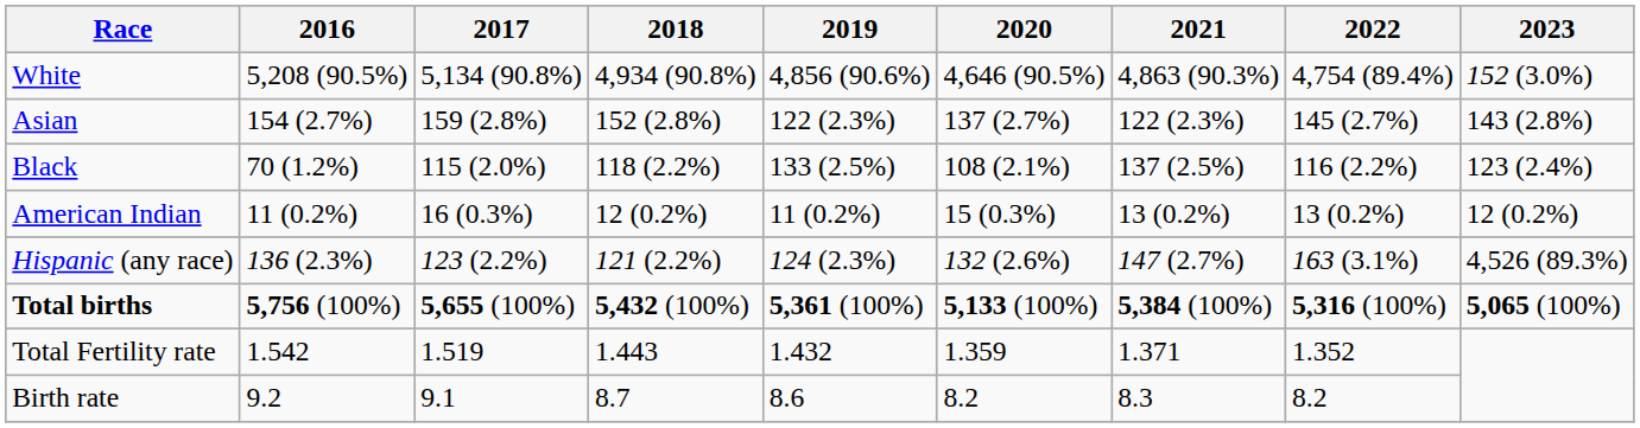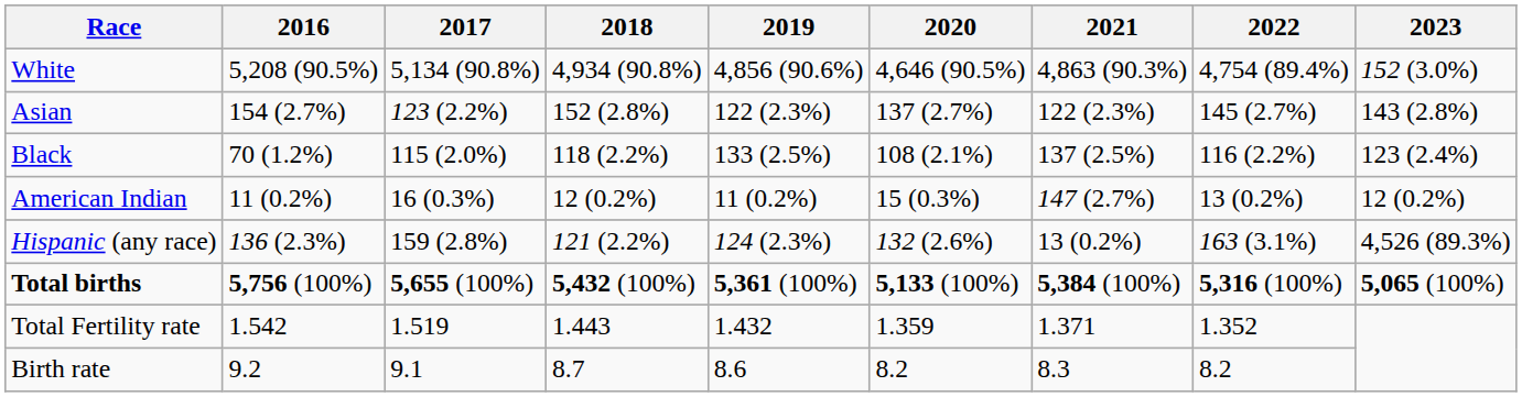 <table class="wikitable" style="font-size: 90%;">
 <tr>
 <th><a href='#'>Race</a></th>
 <th>2016</th>
 <th>2017</th>
 <th>2018</th>
 <th>2019</th>
 <th>2020</th>
 <th>2021</th>
 <th>2022</th>
 <th>2023</th>
 </tr>
 <tr>
 <td><a href='#'>White</a></td>
 <td>5,208 (90.5%)</td>
 <td>5,134 (90.8%)</td>
 <td>4,934 (90.8%)</td>
 <td>4,856 (90.6%)</td>
 <td>4,646 (90.5%)</td>
 <td>4,863 (90.3%)</td>
 <td>4,754 (89.4%)</td>
 <td><em>152</em> (3.0%)</td>
 </tr>
 <tr>
 <td><a href='#'>Asian</a></td>
 <td>154 (2.7%)</td>
-<td>159 (2.8%)</td>
+<td><em>123</em> (2.2%)</td>
 <td>152 (2.8%)</td>
 <td>122 (2.3%)</td>
 <td>137 (2.7%)</td>
 <td>122 (2.3%)</td>
 <td>145 (2.7%)</td>
 <td>143 (2.8%)</td>
 </tr>
 <tr>
 <td><a href='#'>Black</a></td>
 <td>70 (1.2%)</td>
 <td>115 (2.0%)</td>
 <td>118 (2.2%)</td>
 <td>133 (2.5%)</td>
 <td>108 (2.1%)</td>
 <td>137 (2.5%)</td>
 <td>116 (2.2%)</td>
 <td>123 (2.4%)</td>
 </tr>
 <tr>
 <td><a href='#'>American Indian</a></td>
 <td>11 (0.2%)</td>
 <td>16 (0.3%)</td>
 <td>12 (0.2%)</td>
 <td>11 (0.2%)</td>
 <td>15 (0.3%)</td>
-<td>13 (0.2%)</td>
+<td><em>147</em> (2.7%)</td>
 <td>13 (0.2%)</td>
 <td>12 (0.2%)</td>
 </tr>
 <tr>
 <td><em><a href='#'>Hispanic</a></em> (any race)</td>
 <td><em>136</em> (2.3%)</td>
-<td><em>123</em> (2.2%)</td>
+<td>159 (2.8%)</td>
 <td><em>121</em> (2.2%)</td>
 <td><em>124</em> (2.3%)</td>
 <td><em>132</em> (2.6%)</td>
-<td><em>147</em> (2.7%)</td>
+<td>13 (0.2%)</td>
 <td><em>163</em> (3.1%)</td>
 <td>4,526 (89.3%)</td>
 </tr>
 <tr>
 <td><strong>Total births</strong></td>
 <td><strong>5,756</strong> (100%)</td>
 <td><strong>5,655</strong> (100%)</td>
 <td><strong>5,432</strong> (100%)</td>
 <td><strong>5,361</strong> (100%)</td>
 <td><strong>5,133</strong> (100%)</td>
 <td><strong>5,384</strong> (100%)</td>
 <td><strong>5,316</strong> (100%)</td>
 <td><strong>5,065</strong> (100%)</td>
 </tr>
 <tr>
 <td>Total Fertility rate</td>
 <td>1.542</td>
 <td>1.519</td>
 <td>1.443</td>
 <td>1.432</td>
 <td>1.359</td>
 <td>1.371</td>
 <td>1.352</td>
 </tr>
 <tr>
 <td>Birth rate</td>
 <td>9.2</td>
 <td>9.1</td>
 <td>8.7</td>
 <td>8.6</td>
 <td>8.2</td>
 <td>8.3</td>
 <td>8.2</td>
 </tr>
 </table>
